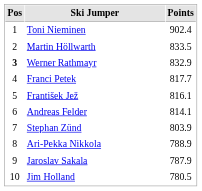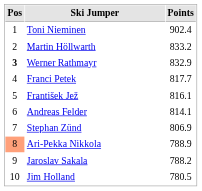 <table cellspacing="1" cellpadding="3" style="border:1px solid #AAAAAA;font-size:90%">
 <tr bgcolor="#E4E4E4">
 <th style="border-bottom:1px solid #AAAAAA" width=10>Pos</th>
 <th style="border-bottom:1px solid #AAAAAA" width=200>Ski Jumper</th>
 <th style="border-bottom:1px solid #AAAAAA" width=20>Points</th>
 </tr>
 <tr align="center">
 <td>1</td>
 <td align="left"> <a href='#'>Toni Nieminen</a></td>
 <td>902.4</td>
 </tr>
 <tr align="center">
 <td>2</td>
 <td align="left"> <a href='#'>Martin Höllwarth</a></td>
-<td>833.5</td>
+<td>833.2</td>
 </tr>
 <tr align="center">
 <td><strong>3</strong></td>
 <td align="left"> <a href='#'>Werner Rathmayr</a></td>
 <td>832.9</td>
 </tr>
 <tr align="center">
 <td>4</td>
 <td align="left"> <a href='#'>Franci Petek</a></td>
 <td>817.7</td>
 </tr>
 <tr align="center">
 <td>5</td>
 <td align="left"> <a href='#'>František Jež</a></td>
 <td>816.1</td>
 </tr>
 <tr align="center">
 <td>6</td>
 <td align="left"> <a href='#'>Andreas Felder</a></td>
 <td>814.1</td>
 </tr>
 <tr align="center">
 <td>7</td>
 <td align="left"> <a href='#'>Stephan Zünd</a></td>
-<td>803.9</td>
+<td>806.9</td>
 </tr>
 <tr align="center">
-<td>8</td>
+<td style="background: lightsalmon;">8</td>
 <td align="left"> <a href='#'>Ari-Pekka Nikkola</a></td>
 <td>788.9</td>
 </tr>
 <tr align="center">
 <td>9</td>
 <td align="left"> <a href='#'>Jaroslav Sakala</a></td>
-<td>787.9</td>
+<td>788.2</td>
 </tr>
 <tr align="center">
 <td>10</td>
 <td align="left"> <a href='#'>Jim Holland</a></td>
 <td>780.5</td>
 </tr>
 </table>
